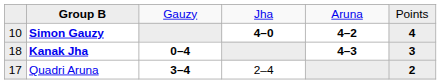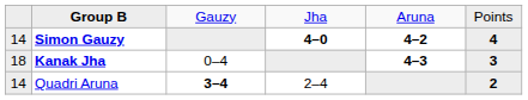 <table class="wikitable" style="font-size:90%">
 <tr style="text-align:center;">
 <td style="background-color:#ededed;" width="20"></td>
 <td style="background-color:#ededed;" width="130" style="text-align:center;"><strong>Group B</strong></td>
 <td width="95"> <a href='#'>Gauzy</a></td>
 <td width="95"> <a href='#'>Jha</a></td>
 <td width="95"> <a href='#'>Aruna</a></td>
 <td style="background-color:#ededed;" width="50">Points</td>
 </tr>
 <tr style="text-align:center;background-color:#ffffff;">
-<td style="background-color:#ededed;">10</td>
+<td style="background-color:#ededed;">14</td>
 <td style="text-align:left;"> <strong><a href='#'>Simon Gauzy</a></strong></td>
 <td style="background-color:#ededed;"></td>
 <td><strong>4–0</strong></td>
 <td><strong>4–2</strong></td>
 <td style="background-color:#ededed;"><strong>4</strong></td>
 </tr>
 <tr style="text-align:center;background-color:#ffffff;">
 <td style="background-color:#ededed;">18</td>
 <td style="text-align:left;"> <strong><a href='#'>Kanak Jha</a></strong></td>
-<td><strong>0–4</strong></td>
+<td>0–4</td>
 <td style="background-color:#ededed;"></td>
 <td><strong>4–3</strong></td>
 <td style="background-color:#ededed;"><strong>3</strong></td>
 </tr>
 <tr style="text-align:center;background-color:#ffffff;">
-<td style="background-color:#ededed;">17</td>
+<td style="background-color:#ededed;">14</td>
 <td style="text-align:left;"> <a href='#'>Quadri Aruna</a></td>
 <td><strong>3–4</strong></td>
 <td>2–4</td>
 <td style="background-color:#ededed;"></td>
 <td style="background-color:#ededed;"><strong>2</strong></td>
 </tr>
 </table>
